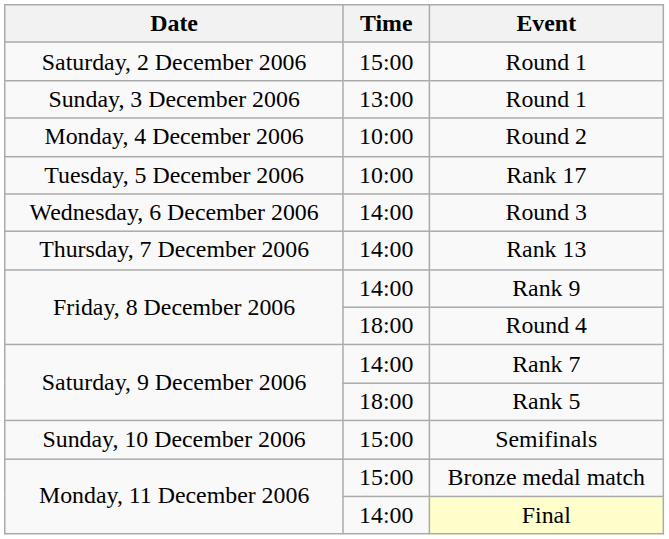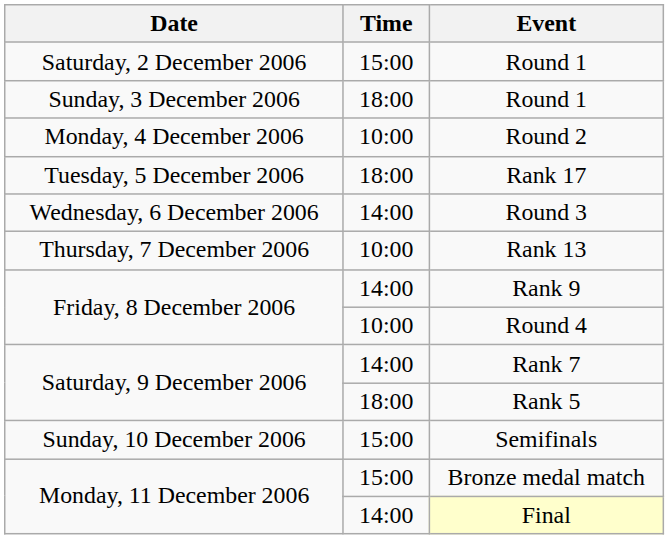 <table class = "wikitable" style="text-align:center;">
 <tr>
 <th width=220>Date</th>
 <th width=50>Time</th>
 <th width=150>Event</th>
 </tr>
 <tr>
 <td>Saturday, 2 December 2006</td>
 <td>15:00</td>
 <td>Round 1</td>
 </tr>
 <tr>
 <td>Sunday, 3 December 2006</td>
-<td>13:00</td>
+<td>18:00</td>
 <td>Round 1</td>
 </tr>
 <tr>
 <td>Monday, 4 December 2006</td>
 <td>10:00</td>
 <td>Round 2</td>
 </tr>
 <tr>
 <td>Tuesday, 5 December 2006</td>
-<td>10:00</td>
+<td>18:00</td>
 <td>Rank 17</td>
 </tr>
 <tr>
 <td>Wednesday, 6 December 2006</td>
 <td>14:00</td>
 <td>Round 3</td>
 </tr>
 <tr>
 <td>Thursday, 7 December 2006</td>
-<td>14:00</td>
+<td>10:00</td>
 <td>Rank 13</td>
 </tr>
 <tr>
 <td rowspan=2>Friday, 8 December 2006</td>
 <td>14:00</td>
 <td>Rank 9</td>
 </tr>
 <tr>
-<td>18:00</td>
+<td>10:00</td>
 <td>Round 4</td>
 </tr>
 <tr>
 <td rowspan=2>Saturday, 9 December 2006</td>
 <td>14:00</td>
 <td>Rank 7</td>
 </tr>
 <tr>
 <td>18:00</td>
 <td>Rank 5</td>
 </tr>
 <tr>
 <td>Sunday, 10 December 2006</td>
 <td>15:00</td>
 <td>Semifinals</td>
 </tr>
 <tr>
 <td rowspan=2>Monday, 11 December 2006</td>
 <td>15:00</td>
 <td>Bronze medal match</td>
 </tr>
 <tr>
 <td>14:00</td>
 <td bgcolor=ffffcc>Final</td>
 </tr>
 </table>
